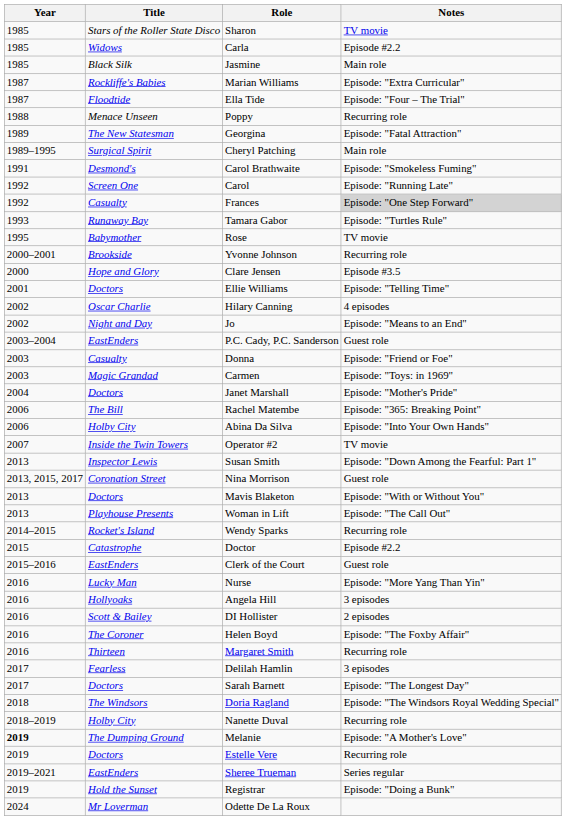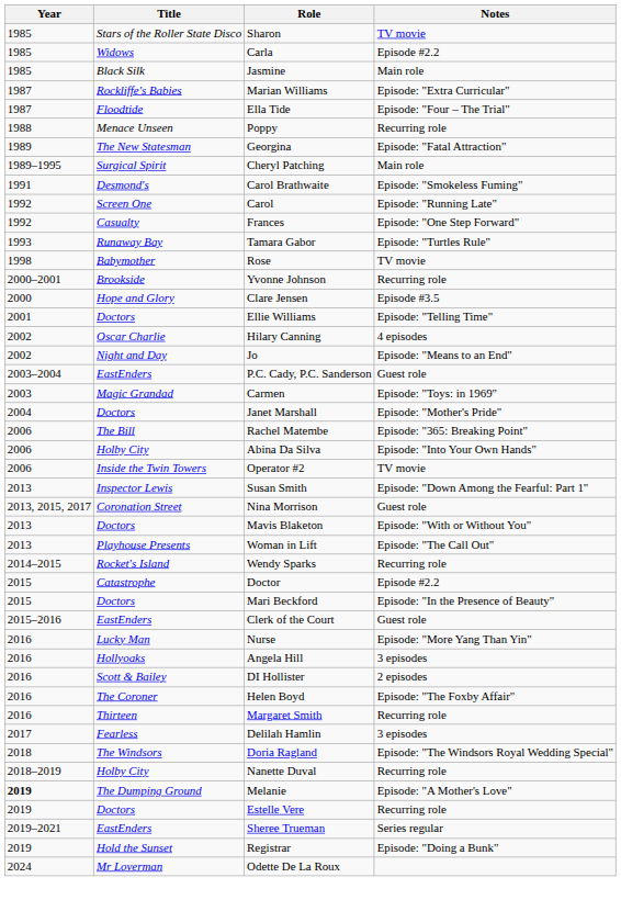 <table class="wikitable sortable">
 <tr>
 <th>Year</th>
 <th>Title</th>
 <th>Role</th>
 <th>Notes</th>
 </tr>
 <tr>
 <td>1985</td>
 <td><em>Stars of the Roller State Disco</em></td>
 <td>Sharon</td>
 <td><a href='#'>TV movie</a></td>
 </tr>
 <tr>
 <td>1985</td>
 <td><em><a href='#'>Widows</a></em></td>
 <td>Carla</td>
 <td>Episode #2.2</td>
 </tr>
 <tr>
 <td>1985</td>
 <td><em>Black Silk</em></td>
 <td>Jasmine</td>
 <td>Main role</td>
 </tr>
 <tr>
 <td>1987</td>
 <td><em><a href='#'>Rockliffe's Babies</a></em></td>
 <td>Marian Williams</td>
 <td>Episode: "Extra Curricular"</td>
 </tr>
 <tr>
 <td>1987</td>
 <td><em><a href='#'>Floodtide</a></em></td>
 <td>Ella Tide</td>
 <td>Episode: "Four – The Trial"</td>
 </tr>
 <tr>
 <td>1988</td>
 <td><em>Menace Unseen</em></td>
 <td>Poppy</td>
 <td>Recurring role</td>
 </tr>
 <tr>
 <td>1989</td>
 <td><em><a href='#'>The New Statesman</a></em></td>
 <td>Georgina</td>
 <td>Episode: "Fatal Attraction"</td>
 </tr>
 <tr>
 <td>1989–1995</td>
 <td><em><a href='#'>Surgical Spirit</a></em></td>
 <td>Cheryl Patching</td>
 <td>Main role</td>
 </tr>
 <tr>
 <td>1991</td>
 <td><em><a href='#'>Desmond's</a></em></td>
 <td>Carol Brathwaite</td>
 <td>Episode: "Smokeless Fuming"</td>
 </tr>
 <tr>
 <td>1992</td>
 <td><em><a href='#'>Screen One</a></em></td>
 <td>Carol</td>
 <td>Episode: "Running Late"</td>
 </tr>
 <tr>
 <td>1992</td>
 <td><em><a href='#'>Casualty</a></em></td>
 <td>Frances</td>
-<td style="background: lightgrey;">Episode: "One Step Forward"</td>
+<td>Episode: "One Step Forward"</td>
 </tr>
 <tr>
 <td>1993</td>
 <td><em><a href='#'>Runaway Bay</a></em></td>
 <td>Tamara Gabor</td>
 <td>Episode: "Turtles Rule"</td>
 </tr>
 <tr>
-<td>1995</td>
+<td>1998</td>
 <td><em><a href='#'>Babymother</a></em></td>
 <td>Rose</td>
 <td>TV movie</td>
 </tr>
 <tr>
 <td>2000–2001</td>
 <td><em><a href='#'>Brookside</a></em></td>
 <td>Yvonne Johnson</td>
 <td>Recurring role</td>
 </tr>
 <tr>
 <td>2000</td>
 <td><em><a href='#'>Hope and Glory</a></em></td>
 <td>Clare Jensen</td>
 <td>Episode #3.5</td>
 </tr>
 <tr>
 <td>2001</td>
 <td><em><a href='#'>Doctors</a></em></td>
 <td>Ellie Williams</td>
 <td>Episode: "Telling Time"</td>
 </tr>
 <tr>
 <td>2002</td>
 <td><em><a href='#'>Oscar Charlie</a></em></td>
 <td>Hilary Canning</td>
 <td>4 episodes</td>
 </tr>
 <tr>
 <td>2002</td>
 <td><em><a href='#'>Night and Day</a></em></td>
 <td>Jo</td>
 <td>Episode: "Means to an End"</td>
 </tr>
 <tr>
 <td>2003–2004</td>
 <td><em><a href='#'>EastEnders</a></em></td>
 <td>P.C. Cady, P.C. Sanderson</td>
 <td>Guest role</td>
 </tr>
 <tr>
 <td>2003</td>
-<td><em><a href='#'>Casualty</a></em></td>
-<td>Donna</td>
-<td>Episode: "Friend or Foe"</td>
-</tr>
-<tr>
-<td>2003</td>
 <td><em><a href='#'>Magic Grandad</a></em></td>
 <td>Carmen</td>
 <td>Episode: "Toys: in 1969"</td>
 </tr>
 <tr>
 <td>2004</td>
 <td><em><a href='#'>Doctors</a></em></td>
 <td>Janet Marshall</td>
 <td>Episode: "Mother's Pride"</td>
 </tr>
 <tr>
 <td>2006</td>
 <td><em><a href='#'>The Bill</a></em></td>
 <td>Rachel Matembe</td>
 <td>Episode: "365: Breaking Point"</td>
 </tr>
 <tr>
 <td>2006</td>
 <td><em><a href='#'>Holby City</a></em></td>
 <td>Abina Da Silva</td>
 <td>Episode: "Into Your Own Hands"</td>
 </tr>
 <tr>
-<td>2007</td>
+<td>2006</td>
 <td><em><a href='#'>Inside the Twin Towers</a></em></td>
 <td>Operator #2</td>
 <td>TV movie</td>
 </tr>
 <tr>
 <td>2013</td>
 <td><em><a href='#'>Inspector Lewis</a></em></td>
 <td>Susan Smith</td>
 <td>Episode: "Down Among the Fearful: Part 1"</td>
 </tr>
 <tr>
 <td>2013, 2015, 2017</td>
 <td><em><a href='#'>Coronation Street</a></em></td>
 <td>Nina Morrison</td>
 <td>Guest role</td>
 </tr>
 <tr>
 <td>2013</td>
 <td><em><a href='#'>Doctors</a></em></td>
 <td>Mavis Blaketon</td>
 <td>Episode: "With or Without You"</td>
 </tr>
 <tr>
 <td>2013</td>
 <td><em><a href='#'>Playhouse Presents</a></em></td>
 <td>Woman in Lift</td>
 <td>Episode: "The Call Out"</td>
 </tr>
 <tr>
 <td>2014–2015</td>
 <td><em><a href='#'>Rocket's Island</a></em></td>
 <td>Wendy Sparks</td>
 <td>Recurring role</td>
 </tr>
 <tr>
 <td>2015</td>
 <td><em><a href='#'>Catastrophe</a></em></td>
 <td>Doctor</td>
 <td>Episode #2.2</td>
+</tr>
+<tr>
+<td>2015</td>
+<td><em><a href='#'>Doctors</a></em></td>
+<td>Mari Beckford</td>
+<td>Episode: "In the Presence of Beauty"</td>
 </tr>
 <tr>
 <td>2015–2016</td>
 <td><em><a href='#'>EastEnders</a></em></td>
 <td>Clerk of the Court</td>
 <td>Guest role</td>
 </tr>
 <tr>
 <td>2016</td>
 <td><em><a href='#'>Lucky Man</a></em></td>
 <td>Nurse</td>
 <td>Episode: "More Yang Than Yin"</td>
 </tr>
 <tr>
 <td>2016</td>
 <td><em><a href='#'>Hollyoaks</a></em></td>
 <td>Angela Hill</td>
 <td>3 episodes</td>
 </tr>
 <tr>
 <td>2016</td>
 <td><em><a href='#'>Scott & Bailey</a></em></td>
 <td>DI Hollister</td>
 <td>2 episodes</td>
 </tr>
 <tr>
 <td>2016</td>
 <td><em><a href='#'>The Coroner</a></em></td>
 <td>Helen Boyd</td>
 <td>Episode: "The Foxby Affair"</td>
 </tr>
 <tr>
 <td>2016</td>
 <td><em><a href='#'>Thirteen</a></em></td>
 <td><a href='#'>Margaret Smith</a></td>
 <td>Recurring role</td>
 </tr>
 <tr>
 <td>2017</td>
 <td><em><a href='#'>Fearless</a></em></td>
 <td>Delilah Hamlin</td>
 <td>3 episodes</td>
 </tr>
 <tr>
-<td>2017</td>
-<td><em><a href='#'>Doctors</a></em></td>
-<td>Sarah Barnett</td>
-<td>Episode: "The Longest Day"</td>
-</tr>
-<tr>
 <td>2018</td>
 <td><em><a href='#'>The Windsors</a></em></td>
 <td><a href='#'>Doria Ragland</a></td>
 <td>Episode: "The Windsors Royal Wedding Special"</td>
 </tr>
 <tr>
 <td>2018–2019</td>
 <td><em><a href='#'>Holby City</a></em></td>
 <td>Nanette Duval</td>
 <td>Recurring role</td>
 </tr>
 <tr>
 <td><strong>2019</strong></td>
 <td><em><a href='#'>The Dumping Ground</a></em></td>
 <td>Melanie</td>
 <td>Episode: "A Mother's Love"</td>
 </tr>
 <tr>
 <td>2019</td>
 <td><em><a href='#'>Doctors</a></em></td>
 <td><a href='#'>Estelle Vere</a></td>
 <td>Recurring role</td>
 </tr>
 <tr>
 <td>2019–2021</td>
 <td><em><a href='#'>EastEnders</a></em></td>
 <td><a href='#'>Sheree Trueman</a></td>
 <td>Series regular</td>
 </tr>
 <tr>
 <td>2019</td>
 <td><em><a href='#'>Hold the Sunset</a></em></td>
 <td>Registrar</td>
 <td>Episode: "Doing a Bunk"</td>
 </tr>
 <tr>
 <td>2024</td>
 <td><em><a href='#'>Mr Loverman</a></em></td>
 <td>Odette De La Roux</td>
 <td></td>
 </tr>
 </table>
